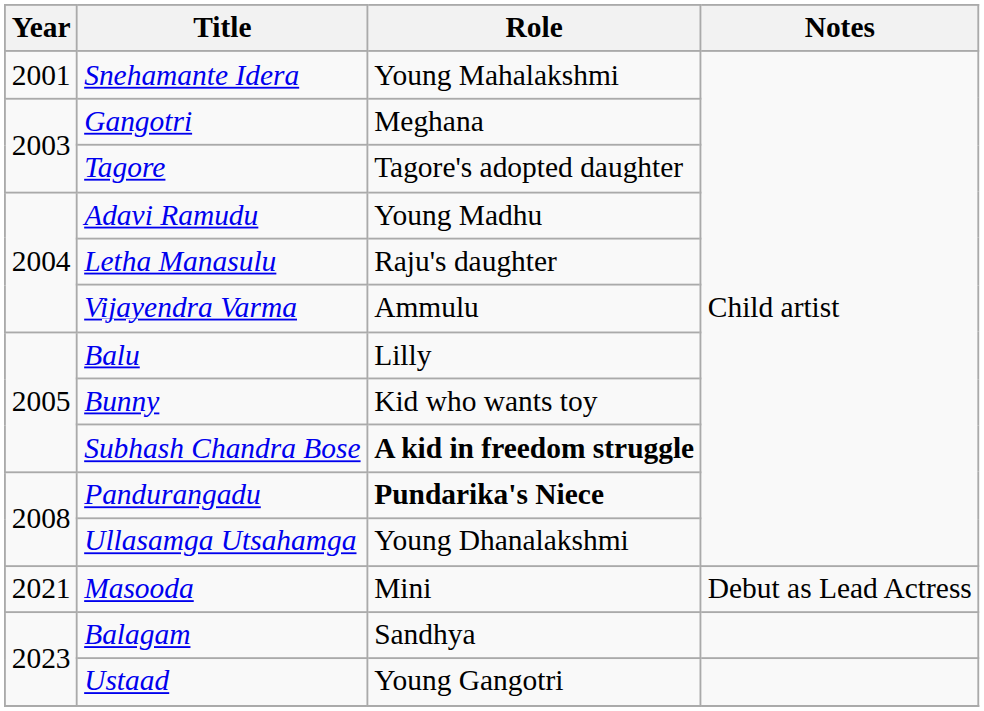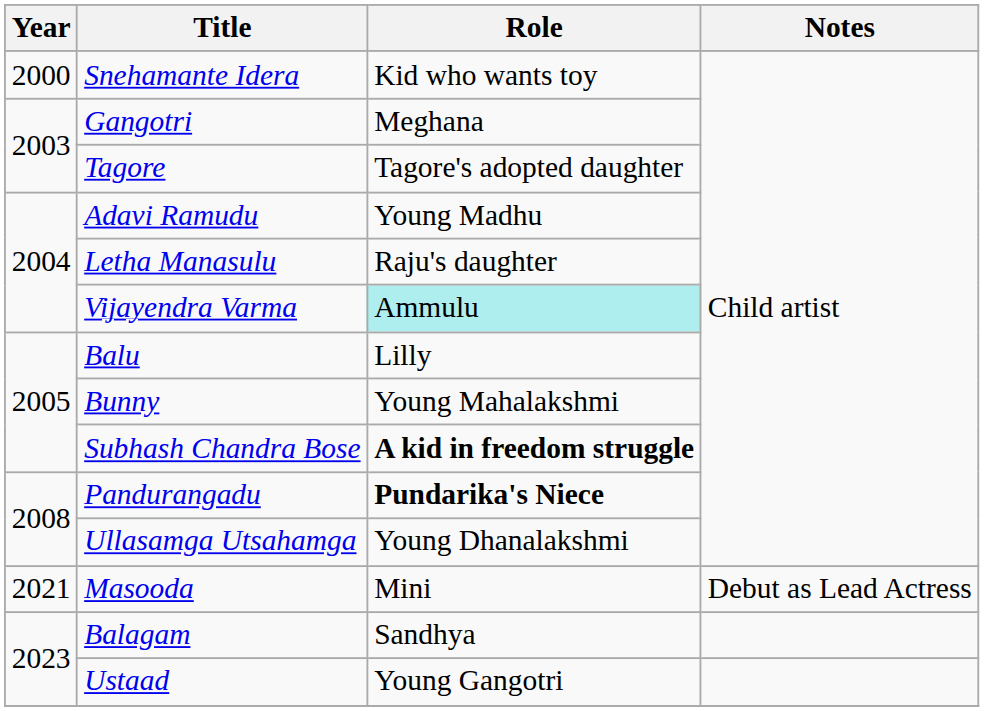 <table class="wikitable sortable">
 <tr>
 <th>Year</th>
 <th>Title</th>
 <th>Role</th>
 <th>Notes</th>
 </tr>
 <tr>
-<td>2001</td>
+<td>2000</td>
 <td><em><a href='#'>Snehamante Idera</a></em></td>
-<td>Young Mahalakshmi</td>
+<td>Kid who wants toy</td>
 <td rowspan="11">Child artist</td>
 </tr>
 <tr>
 <td rowspan="2">2003</td>
 <td><em><a href='#'>Gangotri</a></em></td>
 <td>Meghana</td>
 </tr>
 <tr>
 <td><em><a href='#'>Tagore</a></em></td>
 <td>Tagore's adopted daughter</td>
 </tr>
 <tr>
 <td rowspan="3">2004</td>
 <td><em><a href='#'>Adavi Ramudu</a></em></td>
 <td>Young Madhu</td>
 </tr>
 <tr>
 <td><em><a href='#'>Letha Manasulu</a></em></td>
 <td>Raju's daughter</td>
 </tr>
 <tr>
 <td><em><a href='#'>Vijayendra Varma</a></em></td>
-<td>Ammulu</td>
+<td style="background: paleturquoise;">Ammulu</td>
 </tr>
 <tr>
 <td rowspan="3">2005</td>
 <td><em><a href='#'>Balu</a></em></td>
 <td>Lilly</td>
 </tr>
 <tr>
 <td><em><a href='#'>Bunny</a></em></td>
-<td>Kid who wants toy</td>
+<td>Young Mahalakshmi</td>
 </tr>
 <tr>
 <td><em><a href='#'>Subhash Chandra Bose</a></em></td>
 <td><strong>A kid in freedom struggle</strong></td>
 </tr>
 <tr>
 <td rowspan="2">2008</td>
 <td><em><a href='#'>Pandurangadu</a></em></td>
 <td><strong>Pundarika's Niece</strong></td>
 </tr>
 <tr>
 <td><em><a href='#'>Ullasamga Utsahamga</a></em></td>
 <td>Young Dhanalakshmi</td>
 </tr>
 <tr>
 <td>2021</td>
 <td><em><a href='#'>Masooda</a></em></td>
 <td>Mini</td>
 <td>Debut as Lead Actress</td>
 </tr>
 <tr>
 <td rowspan="2">2023</td>
 <td><em><a href='#'>Balagam</a></em></td>
 <td>Sandhya</td>
 <td></td>
 </tr>
 <tr>
 <td><em><a href='#'>Ustaad</a></em></td>
 <td>Young Gangotri</td>
 <td></td>
 </tr>
 <tr>
 </tr>
 </table>
